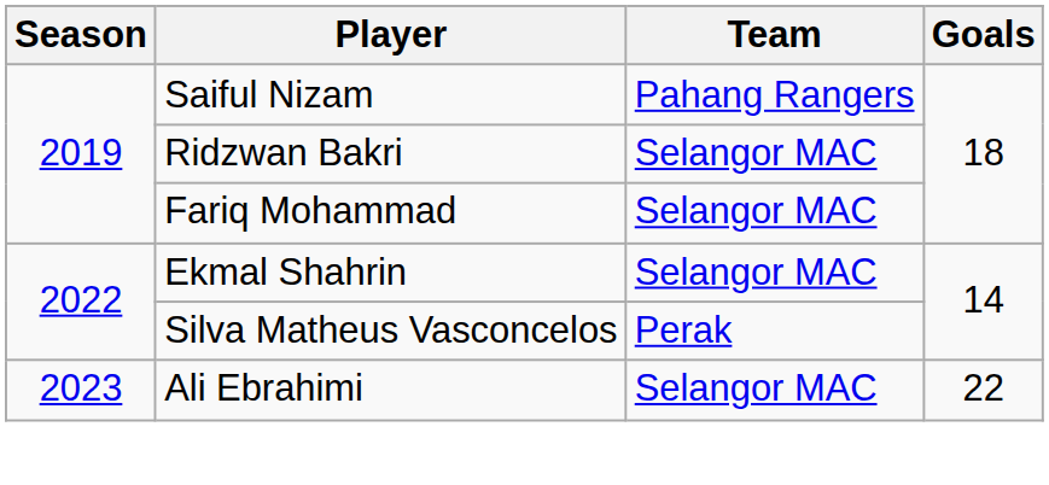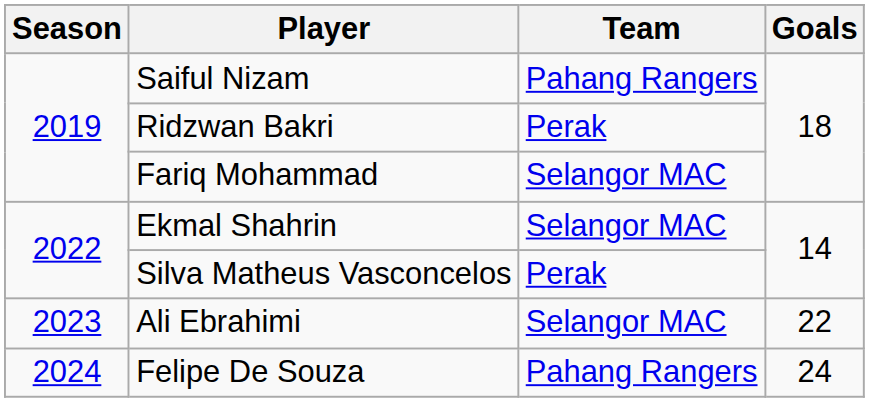 <table class="wikitable">
 <tr>
 <th>Season</th>
 <th>Player</th>
 <th>Team</th>
 <th>Goals</th>
 </tr>
 <tr>
 <td rowspan="3" style="text-align:center"><a href='#'>2019</a></td>
 <td> Saiful Nizam</td>
 <td><a href='#'>Pahang Rangers</a></td>
 <td rowspan="3" style="text-align:center">18</td>
 </tr>
 <tr>
 <td> Ridzwan Bakri</td>
-<td><a href='#'>Selangor MAC</a></td>
+<td><a href='#'>Perak</a></td>
 </tr>
 <tr>
 <td> Fariq Mohammad</td>
 <td><a href='#'>Selangor MAC</a></td>
 </tr>
 <tr>
 <td rowspan="2" style="text-align:center"><a href='#'>2022</a></td>
 <td> Ekmal Shahrin</td>
 <td><a href='#'>Selangor MAC</a></td>
 <td rowspan="2" style="text-align:center">14</td>
 </tr>
 <tr>
 <td> Silva Matheus Vasconcelos</td>
 <td><a href='#'>Perak</a></td>
 </tr>
 <tr>
 <td style="text-align:center"><a href='#'>2023</a></td>
 <td> Ali Ebrahimi</td>
 <td><a href='#'>Selangor MAC</a></td>
 <td style="text-align:center">22</td>
 </tr>
+<tr>
+<td style="text-align:center"><a href='#'>2024</a></td>
+<td> Felipe De Souza</td>
+<td><a href='#'>Pahang Rangers</a></td>
+<td style="text-align:center">24</td>
+</tr>
 </table>
